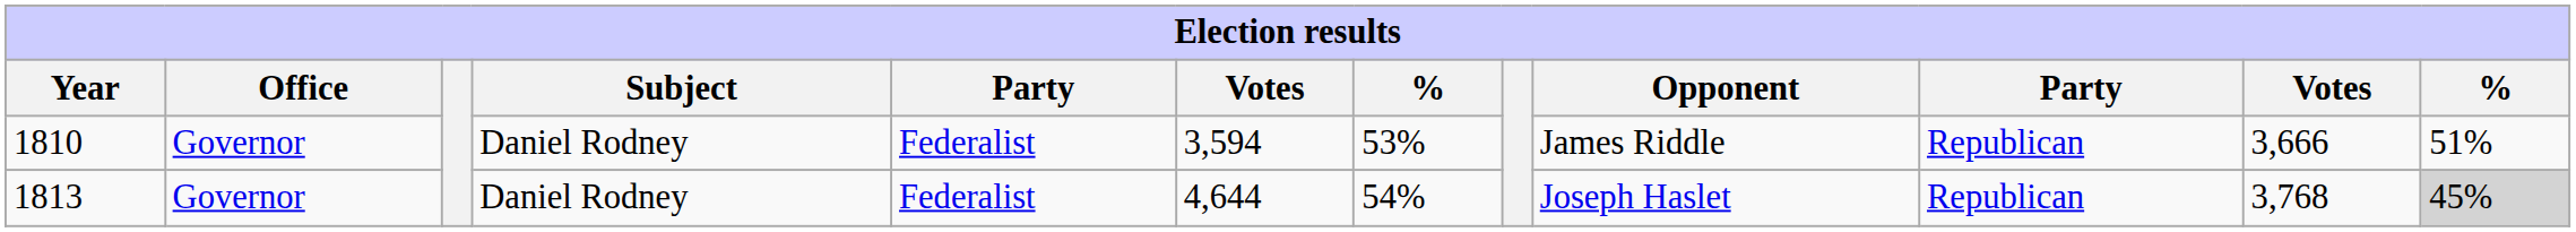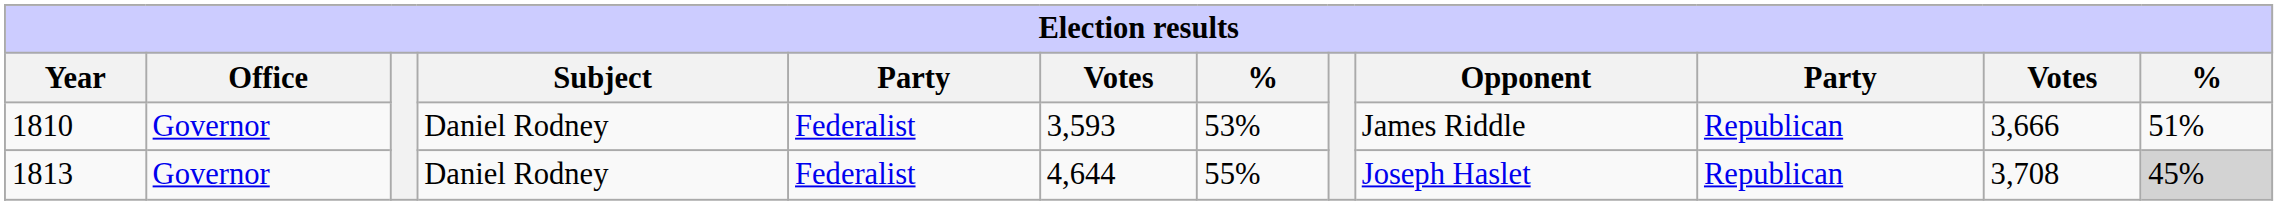 <table class=wikitable style="width: 94%" style="text-align: center;" align="center">
 <tr bgcolor=#cccccc>
 <th colspan=12 style="background: #ccccff;">Election results</th>
 </tr>
 <tr>
 <th>Year</th>
 <th>Office</th>
 <th rowspan=99></th>
 <th>Subject</th>
 <th>Party</th>
 <th>Votes</th>
 <th>%</th>
 <th rowspan=99></th>
 <th>Opponent</th>
 <th>Party</th>
 <th>Votes</th>
 <th>%</th>
 </tr>
 <tr>
 <td>1810</td>
 <td><a href='#'>Governor</a></td>
 <td>Daniel Rodney</td>
 <td><a href='#'>Federalist</a></td>
-<td>3,594</td>
+<td>3,593</td>
 <td>53%</td>
 <td>James Riddle</td>
 <td><a href='#'>Republican</a></td>
 <td>3,666</td>
 <td>51%</td>
 </tr>
 <tr>
 <td>1813</td>
 <td><a href='#'>Governor</a></td>
 <td>Daniel Rodney</td>
 <td><a href='#'>Federalist</a></td>
 <td>4,644</td>
-<td>54%</td>
+<td>55%</td>
 <td><a href='#'>Joseph Haslet</a></td>
 <td><a href='#'>Republican</a></td>
-<td>3,768</td>
+<td>3,708</td>
 <td style="background: lightgrey;">45%</td>
 </tr>
 </table>
